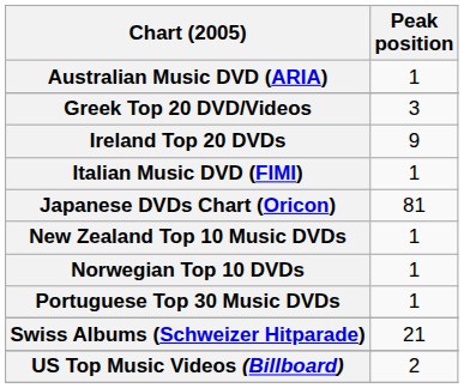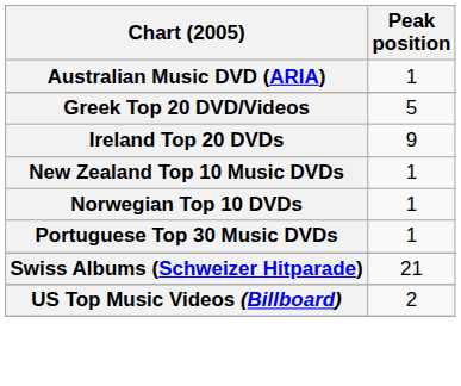 <table class="wikitable sortable plainrowheaders" style="text-align:center">
 <tr>
 <th scope="col">Chart (2005)</th>
 <th scope="col">Peak<br>position</th>
 </tr>
 <tr>
 <th scope="row">Australian Music DVD (<a href='#'>ARIA</a>)</th>
 <td>1</td>
 </tr>
 <tr>
 </tr>
 <tr>
 </tr>
 <tr>
 </tr>
 <tr>
 </tr>
 <tr>
 </tr>
 <tr>
 </tr>
 <tr>
 </tr>
 <tr>
 <th scope="row">Greek Top 20 DVD/Videos</th>
-<td>3</td>
+<td>5</td>
 </tr>
 <tr>
 <th scope="row">Ireland Top 20 DVDs</th>
 <td>9</td>
-</tr>
-<tr>
-<th scope="row">Italian Music DVD (<a href='#'>FIMI</a>)</th>
-<td>1</td>
-</tr>
-<tr>
-<th scope="row">Japanese DVDs Chart (<a href='#'>Oricon</a>)</th>
-<td>81</td>
 </tr>
 <tr>
 <th scope="row">New Zealand Top 10 Music DVDs</th>
 <td>1</td>
 </tr>
 <tr>
 <th scope="row">Norwegian Top 10 DVDs</th>
 <td>1</td>
 </tr>
 <tr>
 <th scope="row">Portuguese Top 30 Music DVDs</th>
 <td>1</td>
 </tr>
 <tr>
 </tr>
 <tr>
 </tr>
 <tr>
 <th scope="row">Swiss Albums (<a href='#'>Schweizer Hitparade</a>)</th>
 <td>21</td>
 </tr>
 <tr>
 </tr>
 <tr>
 <th scope="row">US Top Music Videos <em>(<a href='#'>Billboard</a>)</em></th>
 <td>2</td>
 </tr>
 <tr>
 </tr>
 </table>
